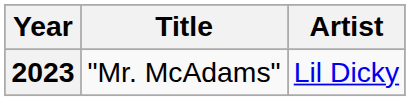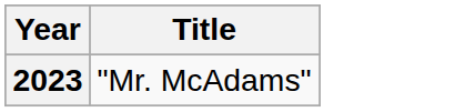 <table class="wikitable plainrowheaders">
 <tr>
 <th>Year</th>
 <th>Title</th>
-<th>Artist</th>
 </tr>
 <tr>
 <th scope="row">2023</th>
 <td>"Mr. McAdams"</td>
-<td><a href='#'>Lil Dicky</a></td>
 </tr>
 </table>
